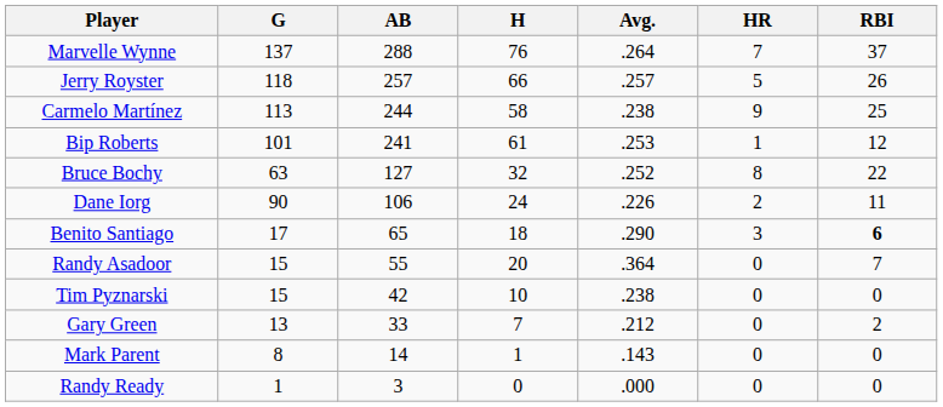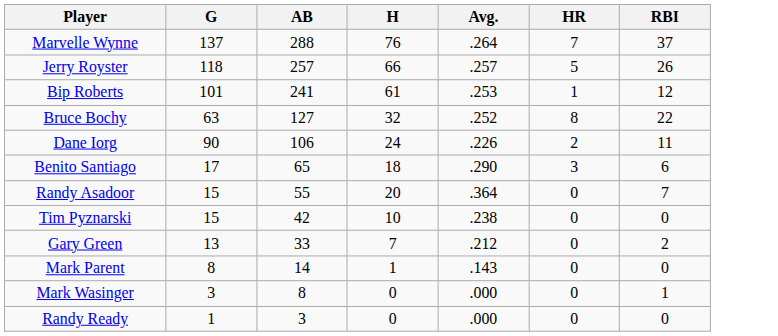 <table class="wikitable sortable">
 <tr>
 <th bgcolor="#DDDDFF" width="16%">Player</th>
 <th bgcolor="#DDDDFF" width="9%">G</th>
 <th bgcolor="#DDDDFF" width="9%">AB</th>
 <th bgcolor="#DDDDFF" width="9%">H</th>
 <th bgcolor="#DDDDFF" width="9%">Avg.</th>
 <th bgcolor="#DDDDFF" width="9%">HR</th>
 <th bgcolor="#DDDDFF" width="9%">RBI</th>
 </tr>
 <tr align="center">
 <td><a href='#'>Marvelle Wynne</a></td>
 <td>137</td>
 <td>288</td>
 <td>76</td>
 <td>.264</td>
 <td>7</td>
 <td>37</td>
 </tr>
 <tr align=center>
 <td><a href='#'>Jerry Royster</a></td>
 <td>118</td>
 <td>257</td>
 <td>66</td>
 <td>.257</td>
 <td>5</td>
 <td>26</td>
-</tr>
-<tr align=center>
-<td><a href='#'>Carmelo Martínez</a></td>
-<td>113</td>
-<td>244</td>
-<td>58</td>
-<td>.238</td>
-<td>9</td>
-<td>25</td>
 </tr>
 <tr align="center">
 <td><a href='#'>Bip Roberts</a></td>
 <td>101</td>
 <td>241</td>
 <td>61</td>
 <td>.253</td>
 <td>1</td>
 <td>12</td>
 </tr>
 <tr align=center>
 <td><a href='#'>Bruce Bochy</a></td>
 <td>63</td>
 <td>127</td>
 <td>32</td>
 <td>.252</td>
 <td>8</td>
 <td>22</td>
 </tr>
 <tr align="center">
 <td><a href='#'>Dane Iorg</a></td>
 <td>90</td>
 <td>106</td>
 <td>24</td>
 <td>.226</td>
 <td>2</td>
 <td>11</td>
 </tr>
 <tr align="center">
 <td><a href='#'>Benito Santiago</a></td>
 <td>17</td>
 <td>65</td>
 <td>18</td>
 <td>.290</td>
 <td>3</td>
-<td><strong>6</strong></td>
+<td>6</td>
 </tr>
 <tr align="center">
 <td><a href='#'>Randy Asadoor</a></td>
 <td>15</td>
 <td>55</td>
 <td>20</td>
 <td>.364</td>
 <td>0</td>
 <td>7</td>
 </tr>
 <tr align=center>
 <td><a href='#'>Tim Pyznarski</a></td>
 <td>15</td>
 <td>42</td>
 <td>10</td>
 <td>.238</td>
 <td>0</td>
 <td>0</td>
 </tr>
 <tr align=center>
 <td><a href='#'>Gary Green</a></td>
 <td>13</td>
 <td>33</td>
 <td>7</td>
 <td>.212</td>
 <td>0</td>
 <td>2</td>
 </tr>
 <tr align=center>
 <td><a href='#'>Mark Parent</a></td>
 <td>8</td>
 <td>14</td>
 <td>1</td>
 <td>.143</td>
 <td>0</td>
 <td>0</td>
 </tr>
 <tr align="center">
+<td><a href='#'>Mark Wasinger</a></td>
+<td>3</td>
+<td>8</td>
+<td>0</td>
+<td>.000</td>
+<td>0</td>
+<td>1</td>
+</tr>
+<tr align="center">
 <td><a href='#'>Randy Ready</a></td>
 <td>1</td>
 <td>3</td>
 <td>0</td>
 <td>.000</td>
 <td>0</td>
 <td>0</td>
 </tr>
 </table>
